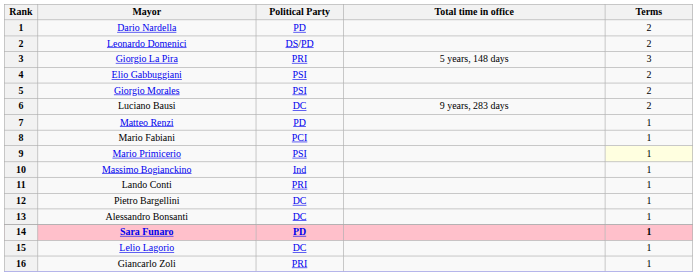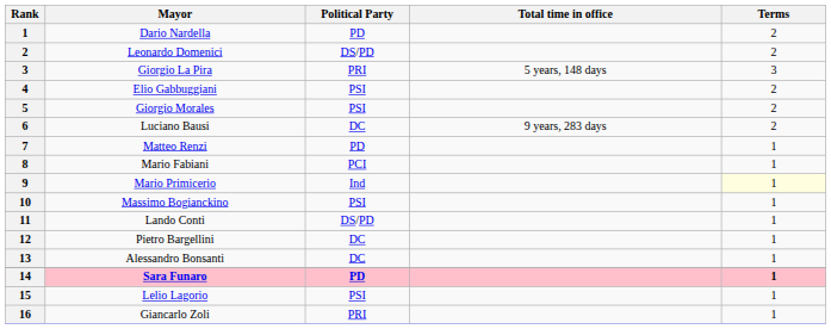 <table class="wikitable" style="text-align:center; width:56%; border:1px #AAAAFF solid">
 <tr>
 <th width=3%>Rank</th>
 <th width=25%>Mayor</th>
 <th width=10%>Political Party</th>
 <th width=30%>Total time in office</th>
 <th width=10%>Terms</th>
 </tr>
 <tr>
 <th>1</th>
 <td><a href='#'>Dario Nardella</a></td>
 <td><a href='#'>PD</a></td>
 <td></td>
 <td>2</td>
 </tr>
 <tr>
 <th>2</th>
 <td><a href='#'>Leonardo Domenici</a></td>
 <td><a href='#'>DS</a>/<a href='#'>PD</a></td>
 <td></td>
 <td>2</td>
 </tr>
 <tr>
 <th>3</th>
 <td><a href='#'>Giorgio La Pira</a></td>
 <td><a href='#'>PRI</a></td>
 <td>5 years, 148 days</td>
 <td>3</td>
 </tr>
 <tr>
 <th>4</th>
 <td><a href='#'>Elio Gabbuggiani</a></td>
 <td><a href='#'>PSI</a></td>
 <td></td>
 <td>2</td>
 </tr>
 <tr>
 <th>5</th>
 <td><a href='#'>Giorgio Morales</a></td>
 <td><a href='#'>PSI</a></td>
 <td></td>
 <td>2</td>
 </tr>
 <tr>
 <th>6</th>
 <td>Luciano Bausi</td>
 <td><a href='#'>DC</a></td>
 <td>9 years, 283 days</td>
 <td>2</td>
 </tr>
 <tr>
 <th>7</th>
 <td><a href='#'>Matteo Renzi</a></td>
 <td><a href='#'>PD</a></td>
 <td></td>
 <td>1</td>
 </tr>
 <tr>
 <th>8</th>
 <td>Mario Fabiani</td>
 <td><a href='#'>PCI</a></td>
 <td></td>
 <td>1</td>
 </tr>
 <tr>
 <th>9</th>
 <td><a href='#'>Mario Primicerio</a></td>
-<td><a href='#'>PSI</a></td>
+<td><a href='#'>Ind</a></td>
 <td></td>
 <td style="background: lightyellow;">1</td>
 </tr>
 <tr>
 <th>10</th>
 <td><a href='#'>Massimo Bogianckino</a></td>
-<td><a href='#'>Ind</a></td>
+<td><a href='#'>PSI</a></td>
 <td></td>
 <td>1</td>
 </tr>
 <tr>
 <th>11</th>
 <td>Lando Conti</td>
-<td><a href='#'>PRI</a></td>
+<td><a href='#'>DS</a>/<a href='#'>PD</a></td>
 <td></td>
 <td>1</td>
 </tr>
 <tr>
 <th>12</th>
 <td>Pietro Bargellini</td>
 <td><a href='#'>DC</a></td>
 <td></td>
 <td>1</td>
 </tr>
 <tr>
 <th>13</th>
 <td>Alessandro Bonsanti</td>
 <td><a href='#'>DC</a></td>
 <td></td>
 <td>1</td>
 </tr>
 <tr>
 </tr>
 <tr bgcolor="pink">
 <th>14</th>
 <td><strong><a href='#'>Sara Funaro</a></strong></td>
 <td><strong><a href='#'>PD</a></strong></td>
 <td><strong></strong></td>
 <td><strong>1</strong></td>
 </tr>
 <tr>
 <th>15</th>
 <td><a href='#'>Lelio Lagorio</a></td>
-<td><a href='#'>DC</a></td>
+<td><a href='#'>PSI</a></td>
 <td></td>
 <td>1</td>
 </tr>
 <tr>
 <th>16</th>
 <td>Giancarlo Zoli</td>
 <td><a href='#'>PRI</a></td>
 <td></td>
 <td>1</td>
 </tr>
 <tr>
 </tr>
 </table>
